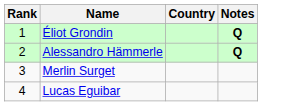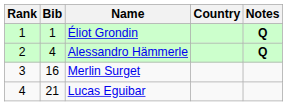 <table class="wikitable" style="text-align:center;">
 <tr>
 <th>Rank</th>
+<th>Bib</th>
 <th>Name</th>
 <th>Country</th>
 <th>Notes</th>
 </tr>
 <tr bgcolor=ccffcc>
+<td>1</td>
 <td>1</td>
 <td align=left><a href='#'>Éliot Grondin</a></td>
 <td align=left></td>
 <td><strong>Q</strong></td>
 </tr>
 <tr bgcolor=ccffcc>
 <td>2</td>
+<td>4</td>
 <td align=left><a href='#'>Alessandro Hämmerle</a></td>
 <td align=left></td>
 <td><strong>Q</strong></td>
 </tr>
 <tr>
 <td>3</td>
+<td>16</td>
 <td align=left><a href='#'>Merlin Surget</a></td>
 <td align=left></td>
 <td></td>
 </tr>
 <tr>
 <td>4</td>
+<td>21</td>
 <td align=left><a href='#'>Lucas Eguibar</a></td>
 <td align=left></td>
 <td></td>
 </tr>
 </table>
